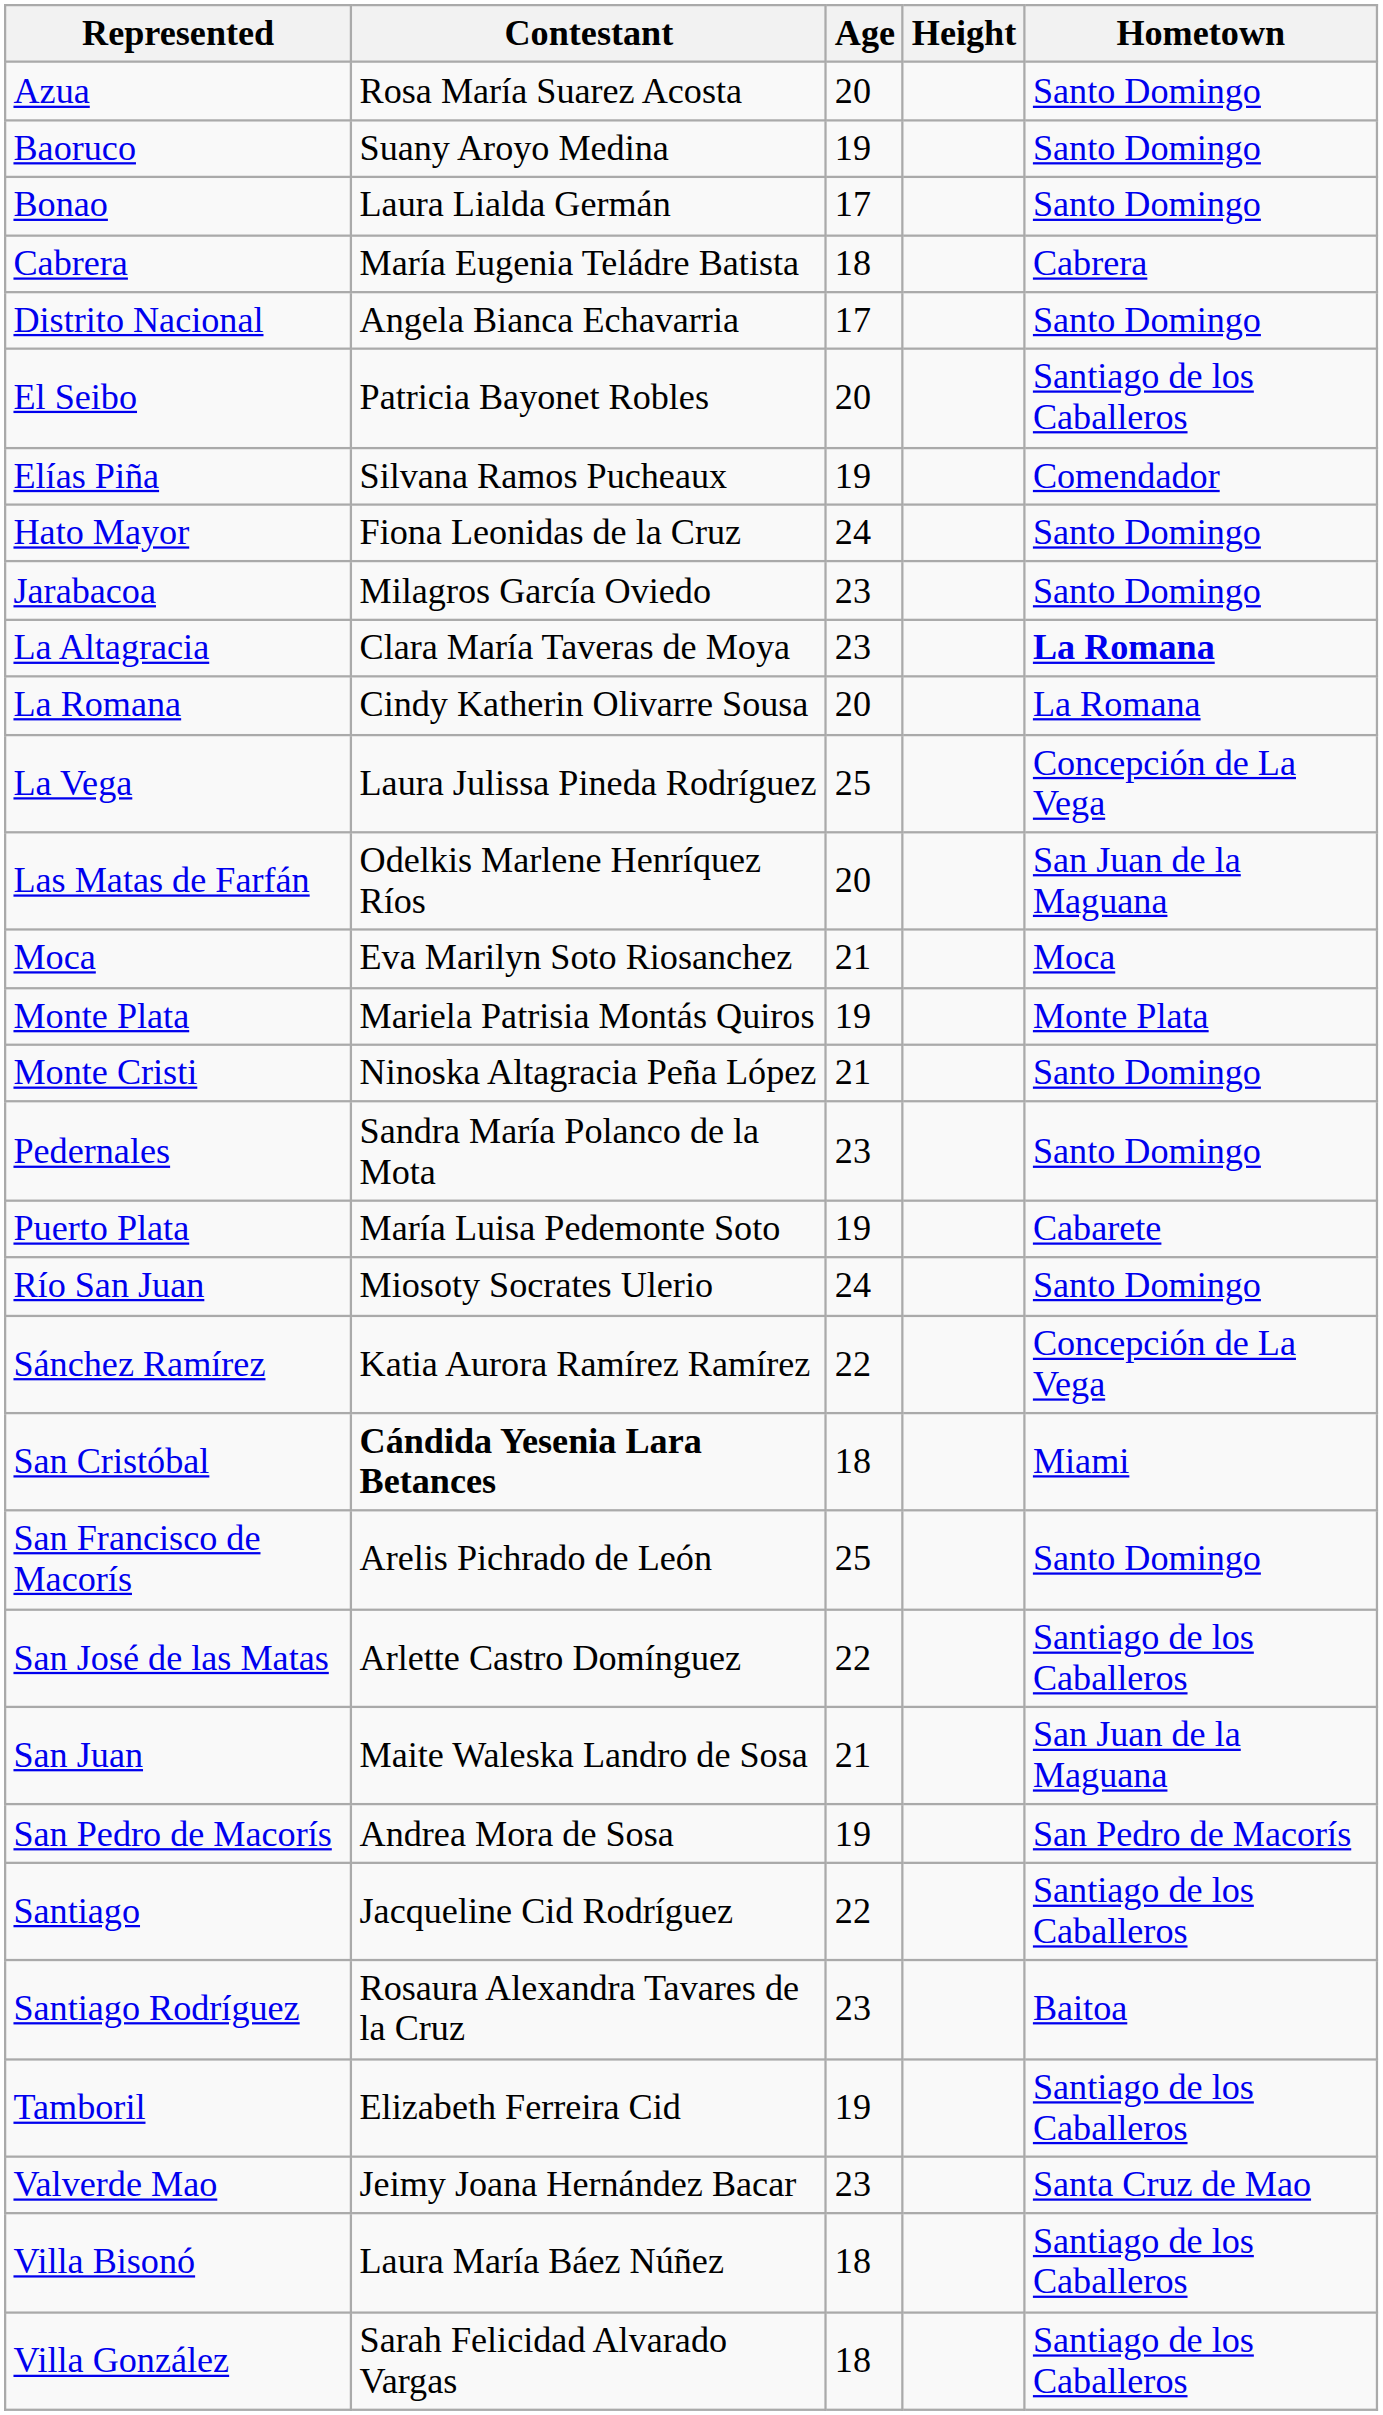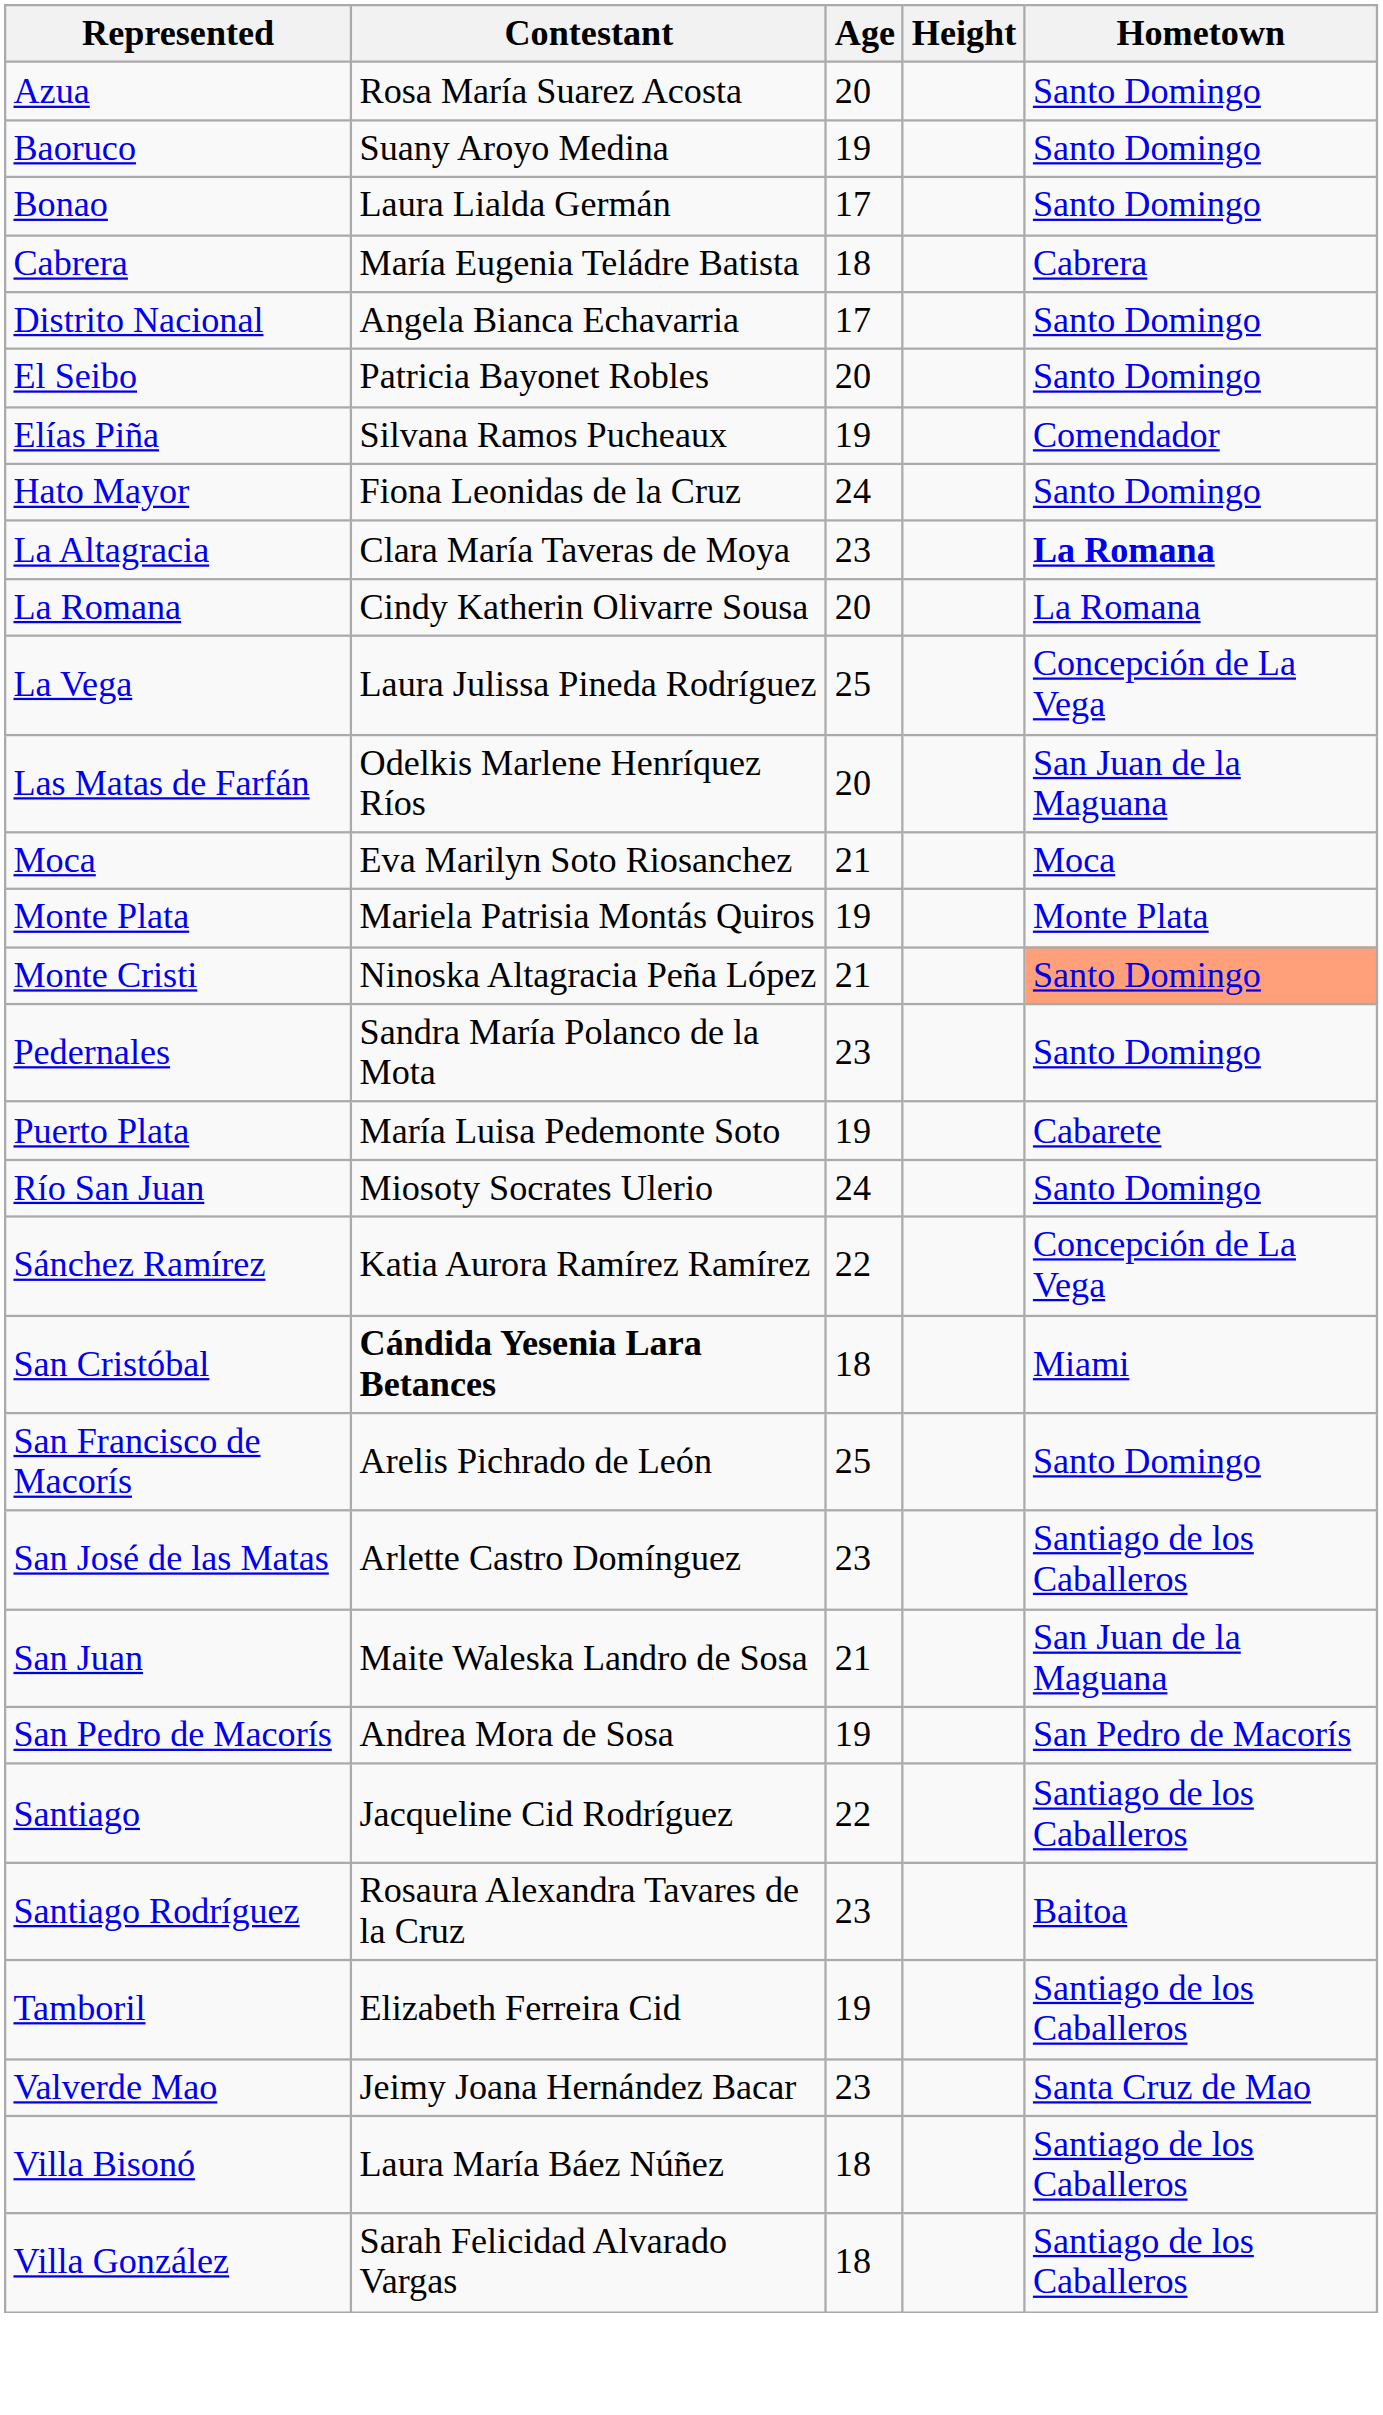 <table class="sortable wikitable">
 <tr>
 <th>Represented</th>
 <th>Contestant</th>
 <th>Age</th>
 <th>Height</th>
 <th>Hometown</th>
 </tr>
 <tr>
 <td><a href='#'>Azua</a></td>
 <td>Rosa María Suarez Acosta</td>
 <td>20</td>
 <td></td>
 <td><a href='#'>Santo Domingo</a></td>
 </tr>
 <tr>
 <td><a href='#'>Baoruco</a></td>
 <td>Suany Aroyo Medina</td>
 <td>19</td>
 <td></td>
 <td><a href='#'>Santo Domingo</a></td>
 </tr>
 <tr>
 <td><a href='#'>Bonao</a></td>
 <td>Laura Lialda Germán</td>
 <td>17</td>
 <td></td>
 <td><a href='#'>Santo Domingo</a></td>
 </tr>
 <tr>
 <td><a href='#'>Cabrera</a></td>
 <td>María Eugenia Teládre Batista</td>
 <td>18</td>
 <td></td>
 <td><a href='#'>Cabrera</a></td>
 </tr>
 <tr>
 <td><a href='#'>Distrito Nacional</a></td>
 <td>Angela Bianca Echavarria</td>
 <td>17</td>
 <td></td>
 <td><a href='#'>Santo Domingo</a></td>
 </tr>
 <tr>
 <td><a href='#'>El Seibo</a></td>
 <td>Patricia Bayonet Robles</td>
 <td>20</td>
 <td></td>
-<td><a href='#'>Santiago de los Caballeros</a></td>
+<td><a href='#'>Santo Domingo</a></td>
 </tr>
 <tr>
 <td><a href='#'>Elías Piña</a></td>
 <td>Silvana Ramos Pucheaux</td>
 <td>19</td>
 <td></td>
 <td><a href='#'>Comendador</a></td>
 </tr>
 <tr>
 <td><a href='#'>Hato Mayor</a></td>
 <td>Fiona Leonidas de la Cruz</td>
 <td>24</td>
-<td></td>
-<td><a href='#'>Santo Domingo</a></td>
-</tr>
-<tr>
-<td><a href='#'>Jarabacoa</a></td>
-<td>Milagros García Oviedo</td>
-<td>23</td>
 <td></td>
 <td><a href='#'>Santo Domingo</a></td>
 </tr>
 <tr>
 <td><a href='#'>La Altagracia</a></td>
 <td>Clara María Taveras de Moya</td>
 <td>23</td>
 <td></td>
 <td><strong><a href='#'>La Romana</a></strong></td>
 </tr>
 <tr>
 <td><a href='#'>La Romana</a></td>
 <td>Cindy Katherin Olivarre Sousa</td>
 <td>20</td>
 <td></td>
 <td><a href='#'>La Romana</a></td>
 </tr>
 <tr>
 <td><a href='#'>La Vega</a></td>
 <td>Laura Julissa Pineda Rodríguez</td>
 <td>25</td>
 <td></td>
 <td><a href='#'>Concepción de La Vega</a></td>
 </tr>
 <tr>
 <td><a href='#'>Las Matas de Farfán</a></td>
 <td>Odelkis Marlene Henríquez Ríos</td>
 <td>20</td>
 <td></td>
 <td><a href='#'>San Juan de la Maguana</a></td>
 </tr>
 <tr>
 <td><a href='#'>Moca</a></td>
 <td>Eva Marilyn Soto Riosanchez</td>
 <td>21</td>
 <td></td>
 <td><a href='#'>Moca</a></td>
 </tr>
 <tr>
 <td><a href='#'>Monte Plata</a></td>
 <td>Mariela Patrisia Montás Quiros</td>
 <td>19</td>
 <td></td>
 <td><a href='#'>Monte Plata</a></td>
 </tr>
 <tr>
 <td><a href='#'>Monte Cristi</a></td>
 <td>Ninoska Altagracia Peña López</td>
 <td>21</td>
 <td></td>
-<td><a href='#'>Santo Domingo</a></td>
+<td style="background: lightsalmon;"><a href='#'>Santo Domingo</a></td>
 </tr>
 <tr>
 <td><a href='#'>Pedernales</a></td>
 <td>Sandra María Polanco de la Mota</td>
 <td>23</td>
 <td></td>
 <td><a href='#'>Santo Domingo</a></td>
 </tr>
 <tr>
 <td><a href='#'>Puerto Plata</a></td>
 <td>María Luisa Pedemonte Soto</td>
 <td>19</td>
 <td></td>
 <td><a href='#'>Cabarete</a></td>
 </tr>
 <tr>
 <td><a href='#'>Río San Juan</a></td>
 <td>Miosoty Socrates Ulerio</td>
 <td>24</td>
 <td></td>
 <td><a href='#'>Santo Domingo</a></td>
 </tr>
 <tr>
 <td><a href='#'>Sánchez Ramírez</a></td>
 <td>Katia Aurora Ramírez Ramírez</td>
 <td>22</td>
 <td></td>
 <td><a href='#'>Concepción de La Vega</a></td>
 </tr>
 <tr>
 <td><a href='#'>San Cristóbal</a></td>
 <td><strong>Cándida Yesenia Lara Betances</strong></td>
 <td>18</td>
 <td></td>
 <td><a href='#'>Miami</a></td>
 </tr>
 <tr>
 <td><a href='#'>San Francisco de Macorís</a></td>
 <td>Arelis Pichrado de León</td>
 <td>25</td>
 <td></td>
 <td><a href='#'>Santo Domingo</a></td>
 </tr>
 <tr>
 <td><a href='#'>San José de las Matas</a></td>
 <td>Arlette Castro Domínguez</td>
-<td>22</td>
+<td>23</td>
 <td></td>
 <td><a href='#'>Santiago de los Caballeros</a></td>
 </tr>
 <tr>
 <td><a href='#'>San Juan</a></td>
 <td>Maite Waleska Landro de Sosa</td>
 <td>21</td>
 <td></td>
 <td><a href='#'>San Juan de la Maguana</a></td>
 </tr>
 <tr>
 <td><a href='#'>San Pedro de Macorís</a></td>
 <td>Andrea Mora de Sosa</td>
 <td>19</td>
 <td></td>
 <td><a href='#'>San Pedro de Macorís</a></td>
 </tr>
 <tr>
 <td><a href='#'>Santiago</a></td>
 <td>Jacqueline Cid Rodríguez</td>
 <td>22</td>
 <td></td>
 <td><a href='#'>Santiago de los Caballeros</a></td>
 </tr>
 <tr>
 <td><a href='#'>Santiago Rodríguez</a></td>
 <td>Rosaura Alexandra Tavares de la Cruz</td>
 <td>23</td>
 <td></td>
 <td><a href='#'>Baitoa</a></td>
 </tr>
 <tr>
 <td><a href='#'>Tamboril</a></td>
 <td>Elizabeth Ferreira Cid</td>
 <td>19</td>
 <td></td>
 <td><a href='#'>Santiago de los Caballeros</a></td>
 </tr>
 <tr>
 <td><a href='#'>Valverde Mao</a></td>
 <td>Jeimy Joana Hernández Bacar</td>
 <td>23</td>
 <td></td>
 <td><a href='#'>Santa Cruz de Mao</a></td>
 </tr>
 <tr>
 <td><a href='#'>Villa Bisonó</a></td>
 <td>Laura María Báez Núñez</td>
 <td>18</td>
 <td></td>
 <td><a href='#'>Santiago de los Caballeros</a></td>
 </tr>
 <tr>
 <td><a href='#'>Villa González</a></td>
 <td>Sarah Felicidad Alvarado Vargas</td>
 <td>18</td>
 <td></td>
 <td><a href='#'>Santiago de los Caballeros</a></td>
 </tr>
 </table>
